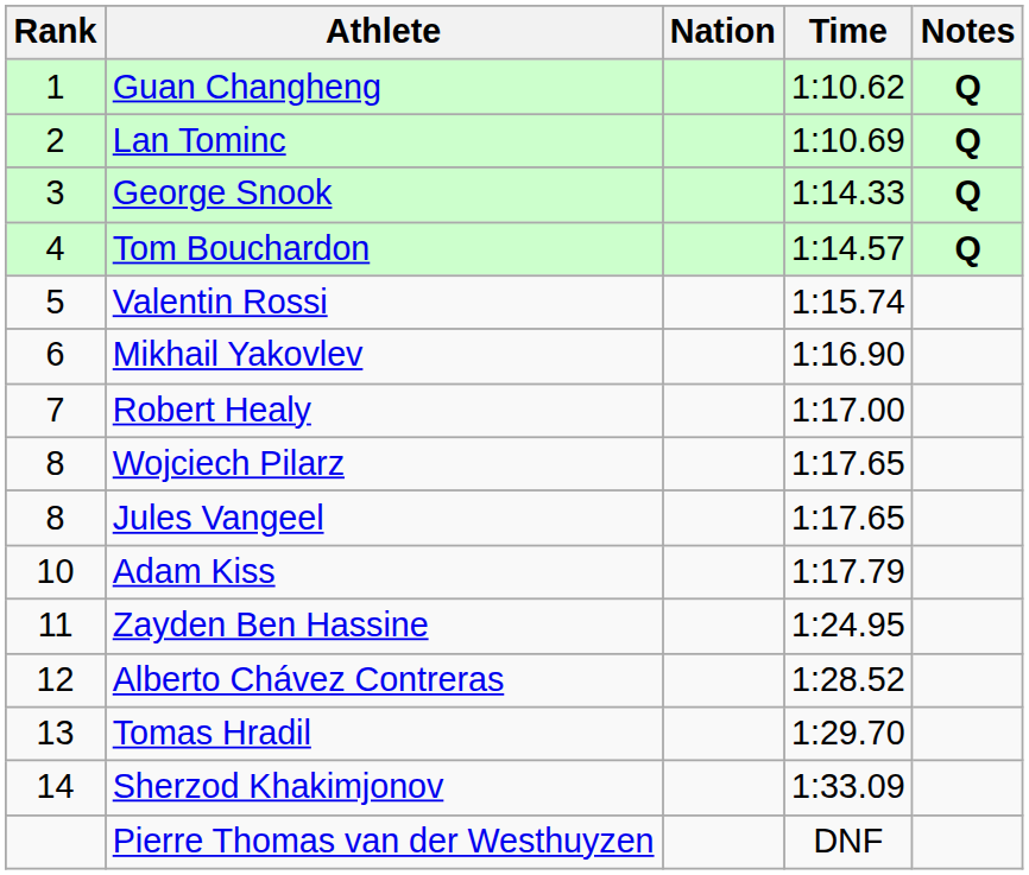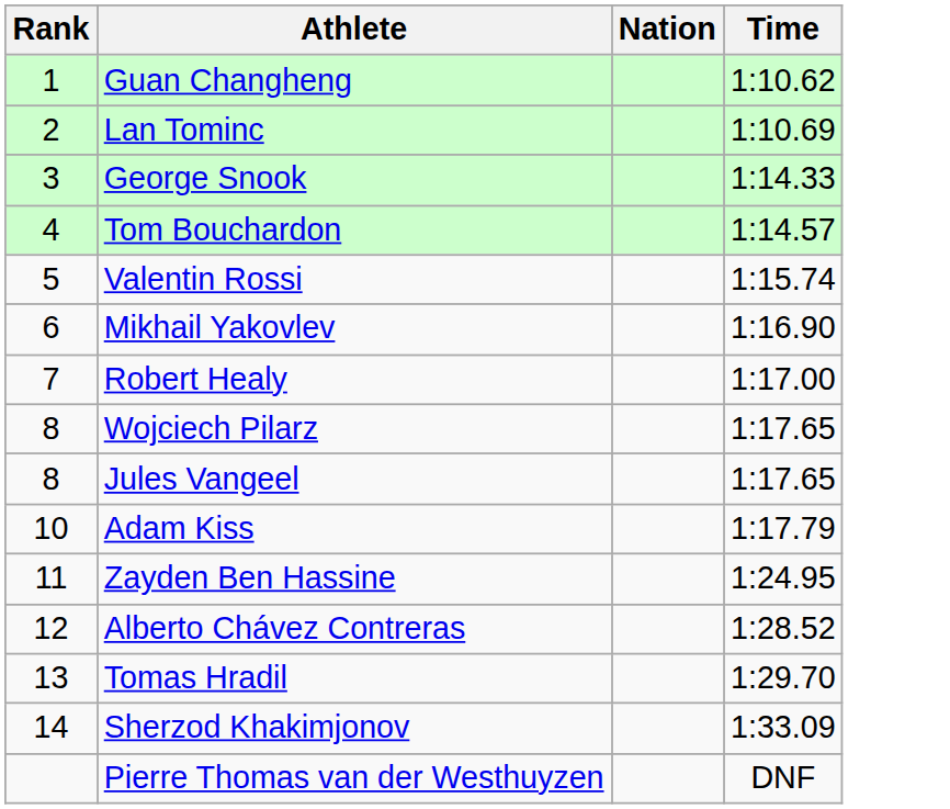 <table class="wikitable sortable" style="text-align:center;">
 <tr>
 <th>Rank</th>
 <th>Athlete</th>
 <th>Nation</th>
 <th>Time</th>
-<th>Notes</th>
 </tr>
 <tr bgcolor=ccffcc>
 <td>1</td>
 <td align=left><a href='#'>Guan Changheng</a></td>
 <td align=left></td>
 <td>1:10.62</td>
-<td><strong>Q</strong></td>
 </tr>
 <tr bgcolor=ccffcc>
 <td>2</td>
 <td align=left><a href='#'>Lan Tominc</a></td>
 <td align=left></td>
 <td>1:10.69</td>
-<td><strong>Q</strong></td>
 </tr>
 <tr bgcolor=ccffcc>
 <td>3</td>
 <td align=left><a href='#'>George Snook</a></td>
 <td align=left></td>
 <td>1:14.33</td>
-<td><strong>Q</strong></td>
 </tr>
 <tr bgcolor=ccffcc>
 <td>4</td>
 <td align=left><a href='#'>Tom Bouchardon</a></td>
 <td align=left></td>
 <td>1:14.57</td>
-<td><strong>Q</strong></td>
 </tr>
 <tr>
 <td>5</td>
 <td align=left><a href='#'>Valentin Rossi</a></td>
 <td align=left></td>
 <td>1:15.74</td>
-<td></td>
 </tr>
 <tr>
 <td>6</td>
 <td align=left><a href='#'>Mikhail Yakovlev</a></td>
 <td align=left></td>
 <td>1:16.90</td>
-<td></td>
 </tr>
 <tr>
 <td>7</td>
 <td align=left><a href='#'>Robert Healy</a></td>
 <td align=left></td>
 <td>1:17.00</td>
-<td></td>
 </tr>
 <tr>
 <td>8</td>
 <td align=left><a href='#'>Wojciech Pilarz</a></td>
 <td align=left></td>
 <td>1:17.65</td>
-<td></td>
 </tr>
 <tr>
 <td>8</td>
 <td align=left><a href='#'>Jules Vangeel</a></td>
 <td align=left></td>
 <td>1:17.65</td>
-<td></td>
 </tr>
 <tr>
 <td>10</td>
 <td align=left><a href='#'>Adam Kiss</a></td>
 <td align=left></td>
 <td>1:17.79</td>
-<td></td>
 </tr>
 <tr>
 <td>11</td>
 <td align=left><a href='#'>Zayden Ben Hassine</a></td>
 <td align=left></td>
 <td>1:24.95</td>
-<td></td>
 </tr>
 <tr>
 <td>12</td>
 <td align=left><a href='#'>Alberto Chávez Contreras</a></td>
 <td align=left></td>
 <td>1:28.52</td>
-<td></td>
 </tr>
 <tr>
 <td>13</td>
 <td align=left><a href='#'>Tomas Hradil</a></td>
 <td align=left></td>
 <td>1:29.70</td>
-<td></td>
 </tr>
 <tr>
 <td>14</td>
 <td align=left><a href='#'>Sherzod Khakimjonov</a></td>
 <td align=left></td>
 <td>1:33.09</td>
-<td></td>
 </tr>
 <tr>
 <td></td>
 <td align=left><a href='#'>Pierre Thomas van der Westhuyzen</a></td>
 <td align=left></td>
 <td>DNF</td>
-<td></td>
 </tr>
 </table>
